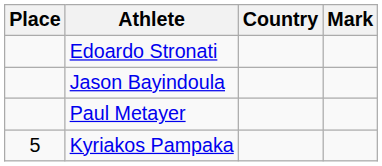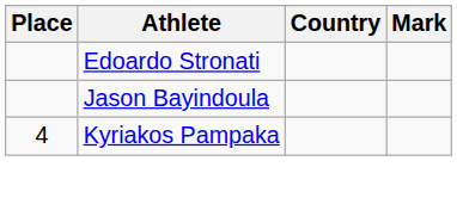 <table class="wikitable">
 <tr>
 <th>Place</th>
 <th>Athlete</th>
 <th>Country</th>
 <th>Mark</th>
 </tr>
 <tr>
 <td align=center></td>
 <td><a href='#'>Edoardo Stronati</a></td>
 <td></td>
 <td></td>
 </tr>
 <tr>
 <td align=center></td>
 <td><a href='#'>Jason Bayindoula</a></td>
 <td></td>
 <td></td>
 </tr>
 <tr>
-<td align=center></td>
-<td><a href='#'>Paul Metayer</a></td>
-<td></td>
-<td></td>
-</tr>
-<tr>
-<td align=center>5</td>
+<td align=center>4</td>
 <td><a href='#'>Kyriakos Pampaka</a></td>
 <td></td>
 <td></td>
 </tr>
 </table>
